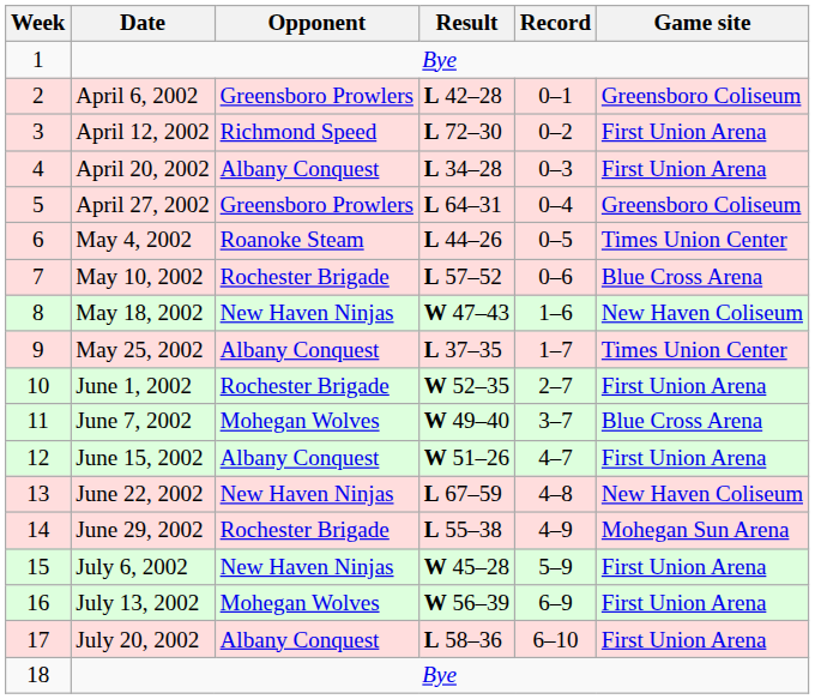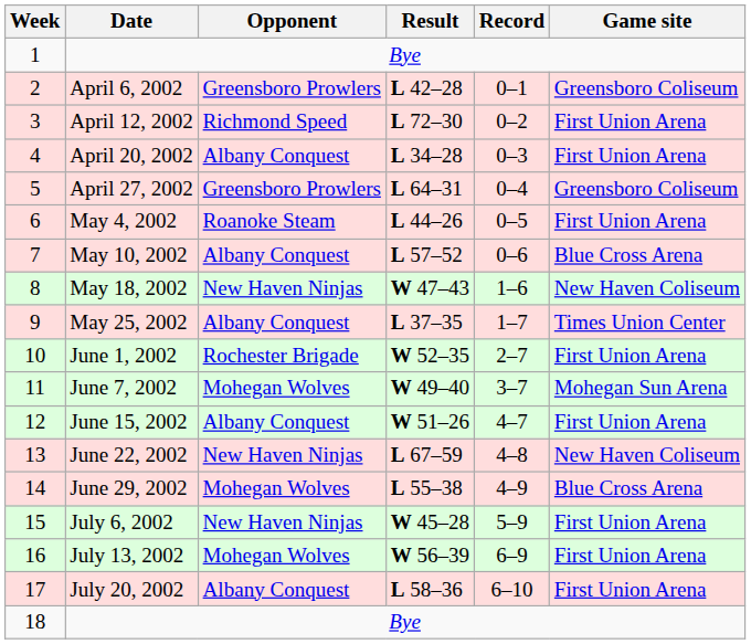 <table class="wikitable" align="center">
 <tr>
 <th>Week</th>
 <th>Date</th>
 <th>Opponent</th>
 <th>Result</th>
 <th>Record</th>
 <th>Game site</th>
 </tr>
 <tr>
 <td align="center">1</td>
 <td colspan="5" align="center"><em><a href='#'>Bye</a></em></td>
 </tr>
 <tr style="background: #ffdddd;">
 <td align="center">2</td>
 <td>April 6, 2002</td>
 <td><a href='#'>Greensboro Prowlers</a></td>
 <td><strong>L</strong> 42–28</td>
 <td align="center">0–1</td>
 <td><a href='#'>Greensboro Coliseum</a></td>
 </tr>
 <tr style="background: #ffdddd;">
 <td align="center">3</td>
 <td>April 12, 2002</td>
 <td><a href='#'>Richmond Speed</a></td>
 <td><strong>L</strong> 72–30</td>
 <td align="center">0–2</td>
 <td><a href='#'>First Union Arena</a></td>
 </tr>
 <tr style="background: #ffdddd;">
 <td align="center">4</td>
 <td>April 20, 2002</td>
 <td><a href='#'>Albany Conquest</a></td>
 <td><strong>L</strong> 34–28</td>
 <td align="center">0–3</td>
 <td><a href='#'>First Union Arena</a></td>
 </tr>
 <tr style="background: #ffdddd;">
 <td align="center">5</td>
 <td>April 27, 2002</td>
 <td><a href='#'>Greensboro Prowlers</a></td>
 <td><strong>L</strong> 64–31</td>
 <td align="center">0–4</td>
 <td><a href='#'>Greensboro Coliseum</a></td>
 </tr>
 <tr style="background: #ffdddd;">
 <td align="center">6</td>
 <td>May 4, 2002</td>
 <td><a href='#'>Roanoke Steam</a></td>
 <td><strong>L</strong> 44–26</td>
 <td align="center">0–5</td>
-<td><a href='#'>Times Union Center</a></td>
+<td><a href='#'>First Union Arena</a></td>
 </tr>
 <tr style="background: #ffdddd;">
 <td align="center">7</td>
 <td>May 10, 2002</td>
-<td><a href='#'>Rochester Brigade</a></td>
+<td><a href='#'>Albany Conquest</a></td>
 <td><strong>L</strong> 57–52</td>
 <td align="center">0–6</td>
 <td><a href='#'>Blue Cross Arena</a></td>
 </tr>
 <tr style="background: #ddffdd;">
 <td align="center">8</td>
 <td>May 18, 2002</td>
 <td><a href='#'>New Haven Ninjas</a></td>
 <td><strong>W</strong> 47–43</td>
 <td align="center">1–6</td>
 <td><a href='#'>New Haven Coliseum</a></td>
 </tr>
 <tr style="background: #ffdddd;">
 <td align="center">9</td>
 <td>May 25, 2002</td>
 <td><a href='#'>Albany Conquest</a></td>
 <td><strong>L</strong> 37–35</td>
 <td align="center">1–7</td>
 <td><a href='#'>Times Union Center</a></td>
 </tr>
 <tr style="background: #ddffdd;">
 <td align="center">10</td>
 <td>June 1, 2002</td>
 <td><a href='#'>Rochester Brigade</a></td>
 <td><strong>W</strong> 52–35</td>
 <td align="center">2–7</td>
 <td><a href='#'>First Union Arena</a></td>
 </tr>
 <tr style="background: #ddffdd;">
 <td align="center">11</td>
 <td>June 7, 2002</td>
 <td><a href='#'>Mohegan Wolves</a></td>
 <td><strong>W</strong> 49–40</td>
 <td align="center">3–7</td>
-<td><a href='#'>Blue Cross Arena</a></td>
+<td><a href='#'>Mohegan Sun Arena</a></td>
 </tr>
 <tr style="background: #ddffdd;">
 <td align="center">12</td>
 <td>June 15, 2002</td>
 <td><a href='#'>Albany Conquest</a></td>
 <td><strong>W</strong> 51–26</td>
 <td align="center">4–7</td>
 <td><a href='#'>First Union Arena</a></td>
 </tr>
 <tr style="background: #ffdddd;">
 <td align="center">13</td>
 <td>June 22, 2002</td>
 <td><a href='#'>New Haven Ninjas</a></td>
 <td><strong>L</strong> 67–59</td>
 <td align="center">4–8</td>
 <td><a href='#'>New Haven Coliseum</a></td>
 </tr>
 <tr style="background: #ffdddd;">
 <td align="center">14</td>
 <td>June 29, 2002</td>
-<td><a href='#'>Rochester Brigade</a></td>
+<td><a href='#'>Mohegan Wolves</a></td>
 <td><strong>L</strong> 55–38</td>
 <td align="center">4–9</td>
-<td><a href='#'>Mohegan Sun Arena</a></td>
+<td><a href='#'>Blue Cross Arena</a></td>
 </tr>
 <tr style="background: #ddffdd;">
 <td align="center">15</td>
 <td>July 6, 2002</td>
 <td><a href='#'>New Haven Ninjas</a></td>
 <td><strong>W</strong> 45–28</td>
 <td align="center">5–9</td>
 <td><a href='#'>First Union Arena</a></td>
 </tr>
 <tr style="background: #ddffdd;">
 <td align="center">16</td>
 <td>July 13, 2002</td>
 <td><a href='#'>Mohegan Wolves</a></td>
 <td><strong>W</strong> 56–39</td>
 <td align="center">6–9</td>
 <td><a href='#'>First Union Arena</a></td>
 </tr>
 <tr style="background: #ffdddd;">
 <td align="center">17</td>
 <td>July 20, 2002</td>
 <td><a href='#'>Albany Conquest</a></td>
 <td><strong>L</strong> 58–36</td>
 <td align="center">6–10</td>
 <td><a href='#'>First Union Arena</a></td>
 </tr>
 <tr>
 <td align="center">18</td>
 <td colspan="5" align="center"><em><a href='#'>Bye</a></em></td>
 </tr>
 </table>
